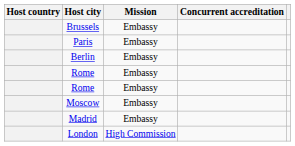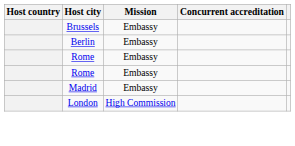 <table class="wikitable plainrowheaders" style="text-align:center;">
 <tr>
 <th scope="col">Host country</th>
 <th scope="col">Host city</th>
 <th scope="col">Mission</th>
 <th scope="col">Concurrent accreditation</th>
 <th scope="col"></th>
 </tr>
 <tr>
 <th scope="row"></th>
 <td><a href='#'>Brussels</a></td>
-<td>Embassy</td>
-<td></td>
-<td></td>
-</tr>
-<tr>
-<th scope="row"></th>
-<td><a href='#'>Paris</a></td>
 <td>Embassy</td>
 <td></td>
 <td></td>
 </tr>
 <tr>
 <th scope="row"></th>
 <td><a href='#'>Berlin</a></td>
 <td>Embassy</td>
 <td></td>
 <td></td>
 </tr>
 <tr>
 <th scope="row"></th>
 <td><a href='#'>Rome</a></td>
 <td>Embassy</td>
 <td></td>
 <td></td>
 </tr>
 <tr>
 <th scope="row"></th>
 <td><a href='#'>Rome</a></td>
 <td>Embassy</td>
 <td></td>
 <td></td>
 </tr>
 <tr>
 <th scope="row"></th>
-<td><a href='#'>Moscow</a></td>
-<td>Embassy</td>
-<td></td>
-<td></td>
-</tr>
-<tr>
-<th scope="row"></th>
 <td><a href='#'>Madrid</a></td>
 <td>Embassy</td>
 <td></td>
 <td></td>
 </tr>
 <tr>
 <th scope="row"></th>
 <td><a href='#'>London</a></td>
 <td><a href='#'>High Commission</a></td>
 <td></td>
 <td></td>
 </tr>
 </table>
